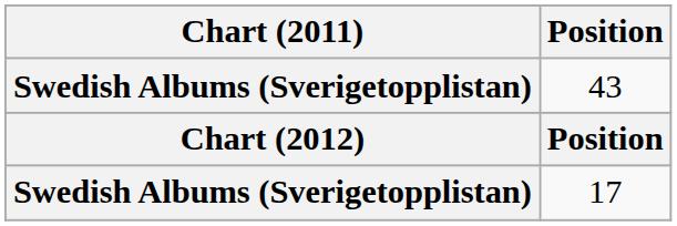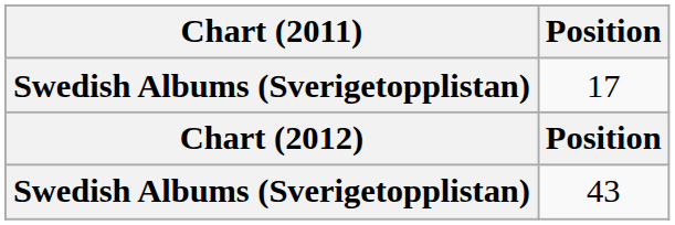 <table class="wikitable plainrowheaders" style="text-align:center">
 <tr>
 <th scope="col">Chart (2011)</th>
 <th scope="col">Position</th>
 </tr>
 <tr>
 <th scope="row">Swedish Albums (Sverigetopplistan)</th>
-<td>43</td>
+<td>17</td>
 </tr>
 <tr>
 <th scope="col">Chart (2012)</th>
 <th scope="col">Position</th>
 </tr>
 <tr>
 <th scope="row">Swedish Albums (Sverigetopplistan)</th>
-<td>17</td>
+<td>43</td>
 </tr>
 </table>
